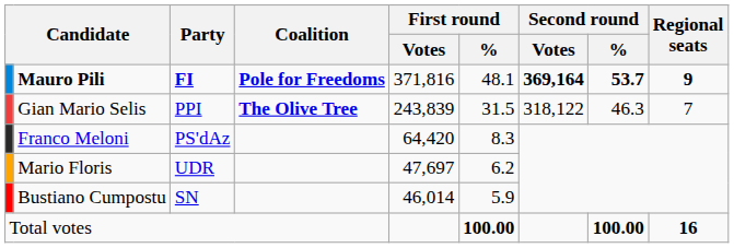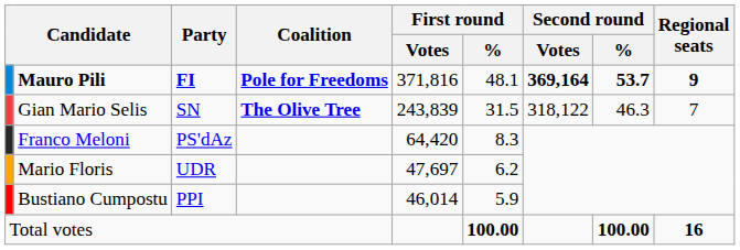 <table class="wikitable centre">
 <tr>
 <th scope="col" rowspan=2 colspan=2>Candidate</th>
 <th scope="col" rowspan=2 colspan=1>Party</th>
 <th scope="col" rowspan=2 colspan=1>Coalition</th>
 <th scope="col" colspan=2>First round</th>
 <th scope="col" colspan=2>Second round</th>
 <th scope="col" rowspan=2>Regional<br> seats</th>
 </tr>
 <tr>
 <th scope="col">Votes</th>
 <th scope="col">%</th>
 <th scope="col">Votes</th>
 <th scope="col">%</th>
 </tr>
 <tr>
 <td bgcolor="#0087DC"></td>
 <td><strong>Mauro Pili</strong></td>
 <td><strong><a href='#'>FI</a></strong></td>
 <td><strong><a href='#'>Pole for Freedoms</a></strong></td>
 <td style="text-align: right">371,816</td>
 <td style="text-align: right">48.1</td>
 <td style="text-align: right"><strong>369,164</strong></td>
 <td style="text-align: right"><strong>53.7</strong></td>
 <td style="text-align: center"><strong>9</strong></td>
 </tr>
 <tr>
 <td bgcolor="#EF3E3E"></td>
 <td>Gian Mario Selis</td>
-<td><a href='#'>PPI</a></td>
+<td><a href='#'>SN</a></td>
 <td><strong><a href='#'>The Olive Tree</a></strong></td>
 <td style="text-align: right">243,839</td>
 <td style="text-align: right">31.5</td>
 <td style="text-align: right">318,122</td>
 <td style="text-align: right">46.3</td>
 <td style="text-align: center">7</td>
 </tr>
 <tr>
 <td bgcolor="#282828"></td>
 <td><a href='#'>Franco Meloni</a></td>
 <td><a href='#'>PS'dAz</a></td>
 <td></td>
 <td style="text-align: right">64,420</td>
 <td style="text-align: right">8.3</td>
 </tr>
 <tr>
 <td bgcolor="orange"></td>
 <td>Mario Floris</td>
 <td><a href='#'>UDR</a></td>
 <td></td>
 <td style="text-align: right">47,697</td>
 <td style="text-align: right">6.2</td>
 </tr>
 <tr>
 <td bgcolor="red"></td>
 <td>Bustiano Cumpostu</td>
-<td><a href='#'>SN</a></td>
+<td><a href='#'>PPI</a></td>
 <td></td>
 <td style="text-align: right">46,014</td>
 <td style="text-align: right">5.9</td>
 </tr>
 <tr>
 <td colspan=4>Total votes</td>
 <td style="text-align: right"><strong></strong></td>
 <td style="text-align: right"><strong>100.00</strong></td>
 <td style="text-align: right"><strong></strong></td>
 <td style="text-align: right"><strong>100.00</strong></td>
 <td style="text-align: center"><strong>16</strong></td>
 </tr>
 </table>
